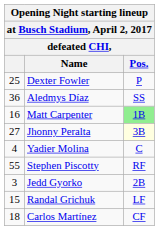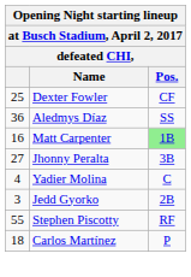 <table class="wikitable" style="text-align:left">
 <tr>
 <th colspan="3">Opening Night starting lineup</th>
 </tr>
 <tr>
 <th colspan="3">at <a href='#'>Busch Stadium</a>, April 2, 2017</th>
 </tr>
 <tr>
 <th colspan="3">defeated <a href='#'>CHI</a>, </th>
 </tr>
 <tr>
 <th></th>
 <th>Name</th>
 <th><a href='#'>Pos.</a></th>
 </tr>
 <tr>
 <td style="text-align:center;">25</td>
 <td><a href='#'>Dexter Fowler</a></td>
-<td style="text-align:center;"><a href='#'>P</a></td>
+<td style="text-align:center;"><a href='#'>CF</a></td>
 </tr>
 <tr>
 <td style="text-align:center;">36</td>
 <td><a href='#'>Aledmys Díaz</a></td>
 <td style="text-align:center;"><a href='#'>SS</a></td>
 </tr>
 <tr>
 <td style="text-align:center;">16</td>
 <td><a href='#'>Matt Carpenter</a></td>
 <td style="background: lightgreen; text-align:center;"><a href='#'>1B</a></td>
 </tr>
 <tr>
 <td style="text-align:center;">27</td>
 <td><a href='#'>Jhonny Peralta</a></td>
-<td style="background: lightyellow; text-align:center;"><a href='#'>3B</a></td>
+<td style="text-align:center;"><a href='#'>3B</a></td>
 </tr>
 <tr>
 <td style="text-align:center;">4</td>
 <td><a href='#'>Yadier Molina</a></td>
 <td style="text-align:center;"><a href='#'>C</a></td>
 </tr>
 <tr>
+<td style="text-align:center;">3</td>
+<td><a href='#'>Jedd Gyorko</a></td>
+<td style="text-align:center;"><a href='#'>2B</a></td>
+</tr>
+<tr>
 <td style="text-align:center;">55</td>
 <td><a href='#'>Stephen Piscotty</a></td>
 <td style="text-align:center;"><a href='#'>RF</a></td>
 </tr>
 <tr>
-<td style="text-align:center;">3</td>
-<td><a href='#'>Jedd Gyorko</a></td>
-<td style="text-align:center;"><a href='#'>2B</a></td>
-</tr>
-<tr>
-<td style="text-align:center;">15</td>
-<td><a href='#'>Randal Grichuk</a></td>
-<td style="text-align:center;"><a href='#'>LF</a></td>
-</tr>
-<tr>
 <td style="text-align:center;">18</td>
 <td><a href='#'>Carlos Martínez</a></td>
-<td style="text-align:center;"><a href='#'>CF</a></td>
+<td style="text-align:center;"><a href='#'>P</a></td>
 </tr>
 </table>
